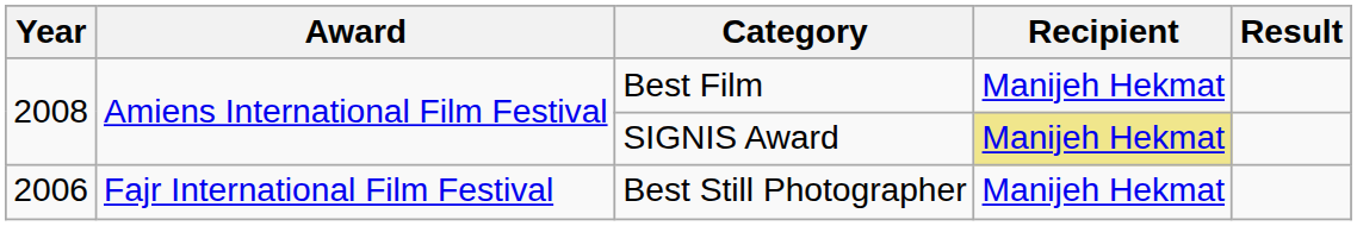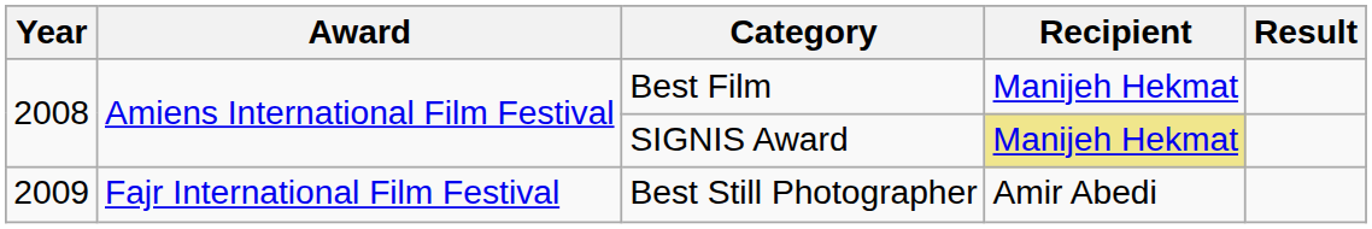 <table class="wikitable sortable">
 <tr>
 <th>Year</th>
 <th>Award</th>
 <th>Category</th>
 <th>Recipient</th>
 <th>Result</th>
 </tr>
 <tr>
 <td rowspan="2">2008</td>
 <td rowspan="2"><a href='#'>Amiens International Film Festival</a></td>
 <td>Best Film</td>
 <td><a href='#'>Manijeh Hekmat</a></td>
 <td></td>
 </tr>
 <tr>
 <td>SIGNIS Award</td>
 <td style="background: khaki;"><a href='#'>Manijeh Hekmat</a></td>
 <td></td>
 </tr>
 <tr>
-<td>2006</td>
+<td>2009</td>
 <td><a href='#'>Fajr International Film Festival</a></td>
 <td>Best Still Photographer</td>
-<td><a href='#'>Manijeh Hekmat</a></td>
+<td>Amir Abedi</td>
 <td></td>
 </tr>
 </table>
